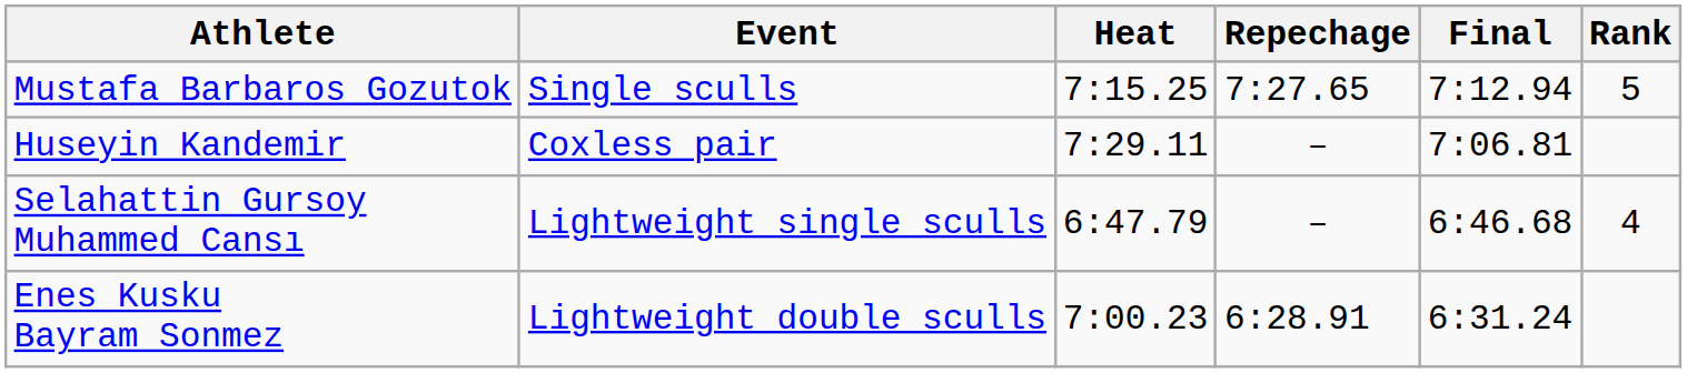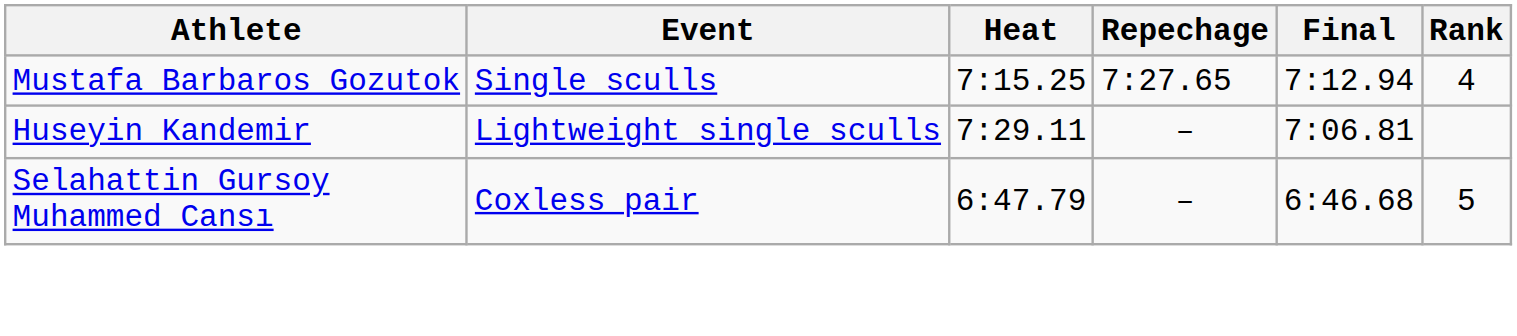 <table class=wikitable>
 <tr>
 <th>Athlete</th>
 <th>Event</th>
 <th>Heat</th>
 <th>Repechage</th>
 <th>Final</th>
 <th>Rank</th>
 </tr>
 <tr>
 <td><a href='#'>Mustafa Barbaros Gozutok</a></td>
 <td><a href='#'>Single sculls</a></td>
 <td>7:15.25</td>
 <td>7:27.65</td>
 <td>7:12.94</td>
-<td align=center>5</td>
+<td align=center>4</td>
 </tr>
 <tr>
 <td><a href='#'>Huseyin Kandemir</a></td>
-<td><a href='#'>Coxless pair</a></td>
+<td><a href='#'>Lightweight single sculls</a></td>
 <td>7:29.11</td>
 <td align=center>–</td>
 <td>7:06.81</td>
 <td align=center></td>
 </tr>
 <tr>
 <td><a href='#'>Selahattin Gursoy</a> <br> <a href='#'>Muhammed Cansı</a></td>
-<td><a href='#'>Lightweight single sculls</a></td>
+<td><a href='#'>Coxless pair</a></td>
 <td>6:47.79</td>
 <td align=center>–</td>
 <td>6:46.68</td>
-<td align=center>4</td>
-</tr>
-<tr>
-<td><a href='#'>Enes Kusku</a> <br> <a href='#'>Bayram Sonmez</a></td>
-<td><a href='#'>Lightweight double sculls</a></td>
-<td>7:00.23</td>
-<td>6:28.91</td>
-<td>6:31.24</td>
-<td align=center></td>
+<td align=center>5</td>
 </tr>
 </table>
